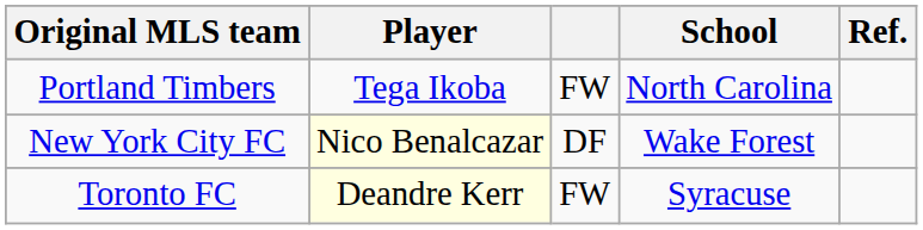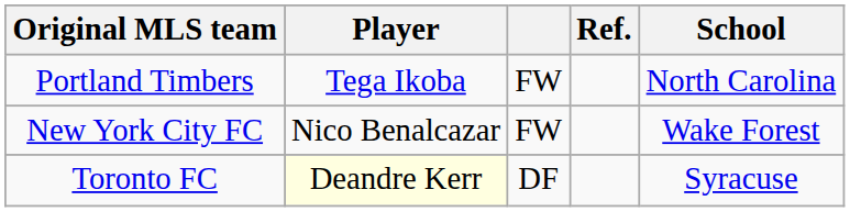 <table class="wikitable sortable plainrowheaders" style="text-align:center;">
 <tr>
 <th scope="col">Original MLS team</th>
 <th scope="col">Player</th>
 <th scope="col"></th>
+<th class=unsortable>Ref.</th>
 <th scope="col">School</th>
-<th class=unsortable>Ref.</th>
 </tr>
 <tr>
 <td><a href='#'>Portland Timbers</a></td>
 <td><a href='#'>Tega Ikoba</a></td>
 <td>FW</td>
+<td></td>
 <td><a href='#'>North Carolina</a></td>
-<td></td>
 </tr>
 <tr>
 <td><a href='#'>New York City FC</a></td>
-<td style="background: lightyellow;">Nico Benalcazar</td>
-<td>DF</td>
+<td>Nico Benalcazar</td>
+<td>FW</td>
+<td></td>
 <td><a href='#'>Wake Forest</a></td>
-<td></td>
 </tr>
 <tr>
 <td><a href='#'>Toronto FC</a></td>
 <td style="background: lightyellow;">Deandre Kerr</td>
-<td>FW</td>
+<td>DF</td>
+<td></td>
 <td><a href='#'>Syracuse</a></td>
-<td></td>
 </tr>
 </table>
